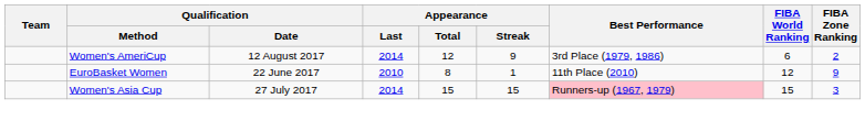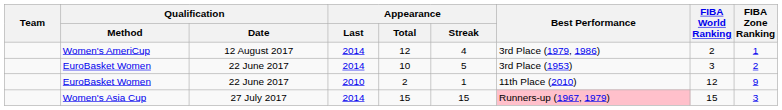 <table class="wikitable sortable">
 <tr>
 <th rowspan=2>Team</th>
 <th colspan=2>Qualification</th>
 <th colspan=3>Appearance</th>
 <th width=25% rowspan=2>Best Performance</th>
 <th width=1% rowspan=2><a href='#'>FIBA World Ranking</a></th>
 <th width=1% rowspan=2>FIBA Zone Ranking</th>
 </tr>
 <tr>
 <th width=200px>Method</th>
 <th>Date</th>
 <th>Last</th>
 <th>Total</th>
 <th>Streak</th>
 </tr>
 <tr>
 <td></td>
 <td><a href='#'>Women's AmeriCup</a></td>
 <td align=center>12 August 2017</td>
 <td align=center><a href='#'>2014</a></td>
 <td align=center>12</td>
-<td align=center>9</td>
+<td align=center>4</td>
 <td>3rd Place (<a href='#'>1979</a>, <a href='#'>1986</a>)</td>
-<td align=center>6</td>
+<td align=center>2</td>
+<td align=center><a href='#'>1</a></td>
+</tr>
+<tr>
+<td></td>
+<td><a href='#'>EuroBasket Women</a></td>
+<td align=center>22 June 2017</td>
+<td align=center><a href='#'>2014</a></td>
+<td align=center>10</td>
+<td align=center>5</td>
+<td>3rd Place (<a href='#'>1953</a>)</td>
+<td align=center>3</td>
 <td align=center><a href='#'>2</a></td>
 </tr>
 <tr>
 <td></td>
 <td><a href='#'>EuroBasket Women</a></td>
 <td align=center>22 June 2017</td>
 <td align=center><a href='#'>2010</a></td>
-<td align=center>8</td>
+<td align=center>2</td>
 <td align=center>1</td>
 <td>11th Place (<a href='#'>2010</a>)</td>
 <td align=center>12</td>
 <td align=center><a href='#'>9</a></td>
 </tr>
 <tr>
 <td></td>
 <td><a href='#'>Women's Asia Cup</a></td>
 <td align=center>27 July 2017</td>
 <td align=center><a href='#'>2014</a></td>
 <td align=center>15</td>
 <td align=center>15</td>
 <td style="background: pink;">Runners-up (<a href='#'>1967</a>, <a href='#'>1979</a>)</td>
 <td align=center>15</td>
 <td align=center><a href='#'>3</a></td>
 </tr>
 </table>
